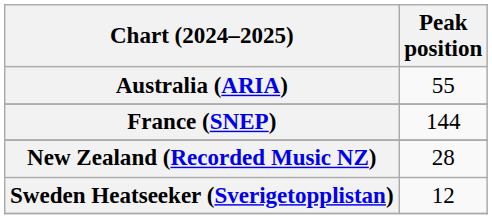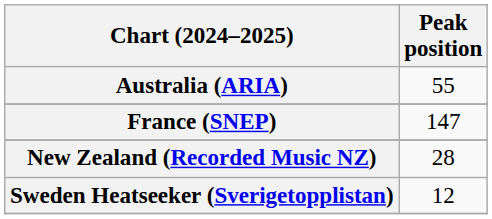 <table class="wikitable sortable plainrowheaders" style="text-align:center">
 <tr>
 <th scope="col">Chart (2024–2025)</th>
 <th scope="col">Peak<br>position</th>
 </tr>
 <tr>
 <th scope="row">Australia (<a href='#'>ARIA</a>)</th>
 <td>55</td>
 </tr>
 <tr>
 </tr>
 <tr>
 </tr>
 <tr>
 <th scope="row">France (<a href='#'>SNEP</a>)</th>
-<td>144</td>
+<td>147</td>
 </tr>
 <tr>
 </tr>
 <tr>
 </tr>
 <tr>
 <th scope="row">New Zealand (<a href='#'>Recorded Music NZ</a>)</th>
 <td>28</td>
 </tr>
 <tr>
 <th scope="row">Sweden Heatseeker (<a href='#'>Sverigetopplistan</a>)</th>
 <td>12</td>
 </tr>
 <tr>
 </tr>
 <tr>
 </tr>
 <tr>
 </tr>
 <tr>
 </tr>
 </table>
